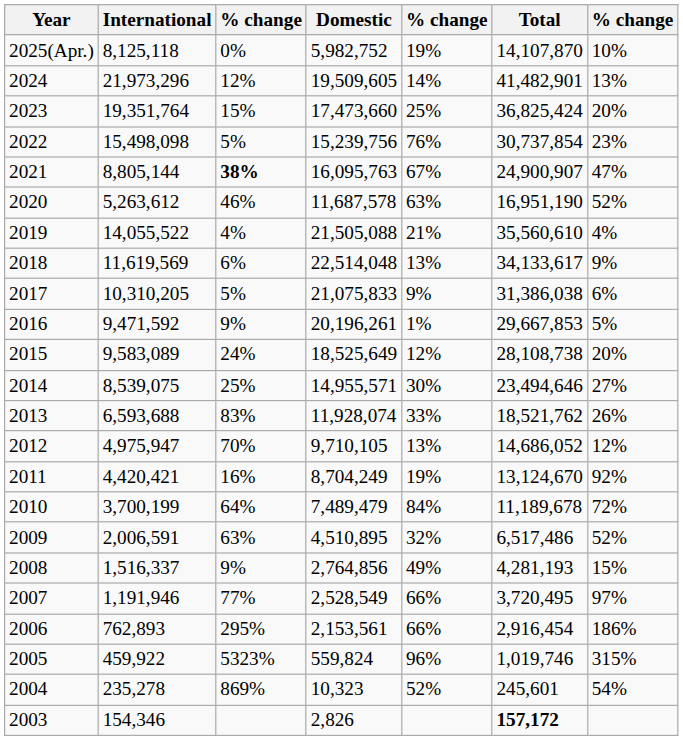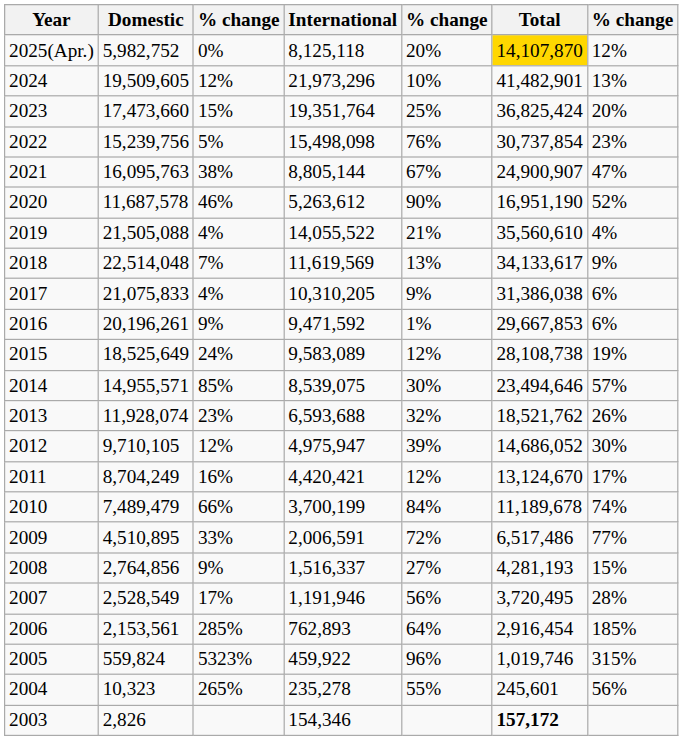 <table class="wikitable">
 <tr style="background:lightgrey;">
 <th>Year</th>
+<th>Domestic</th>
+<th>% change</th>
 <th>International</th>
-<th>% change</th>
-<th>Domestic</th>
 <th>% change</th>
 <th>Total</th>
 <th>% change</th>
 </tr>
 <tr>
 <td>2025(Apr.)</td>
+<td>5,982,752</td>
+<td> 0%</td>
 <td>8,125,118</td>
-<td> 0%</td>
-<td>5,982,752</td>
-<td> 19%</td>
-<td>14,107,870</td>
-<td> 10%</td>
+<td> 20%</td>
+<td style="background: gold;">14,107,870</td>
+<td> 12%</td>
 </tr>
 <tr>
 <td>2024</td>
+<td>19,509,605</td>
+<td> 12%</td>
 <td>21,973,296</td>
-<td> 12%</td>
-<td>19,509,605</td>
-<td> 14%</td>
+<td> 10%</td>
 <td>41,482,901</td>
 <td> 13%</td>
 </tr>
 <tr>
 <td>2023</td>
+<td>17,473,660</td>
+<td> 15%</td>
 <td>19,351,764</td>
-<td> 15%</td>
-<td>17,473,660</td>
 <td> 25%</td>
 <td>36,825,424</td>
 <td> 20%</td>
 </tr>
 <tr>
 <td>2022</td>
+<td>15,239,756</td>
+<td> 5%</td>
 <td>15,498,098</td>
-<td> 5%</td>
-<td>15,239,756</td>
 <td> 76%</td>
 <td>30,737,854</td>
 <td> 23%</td>
 </tr>
 <tr>
 <td>2021</td>
+<td>16,095,763</td>
+<td> 38%</td>
 <td>8,805,144</td>
-<td><strong> 38%</strong></td>
-<td>16,095,763</td>
 <td> 67%</td>
 <td>24,900,907</td>
 <td> 47%</td>
 </tr>
 <tr>
 <td>2020</td>
+<td>11,687,578</td>
+<td> 46%</td>
 <td>5,263,612</td>
-<td> 46%</td>
-<td>11,687,578</td>
-<td> 63%</td>
+<td> 90%</td>
 <td>16,951,190</td>
 <td> 52%</td>
 </tr>
 <tr>
 <td>2019</td>
+<td>21,505,088</td>
+<td> 4%</td>
 <td>14,055,522</td>
-<td> 4%</td>
-<td>21,505,088</td>
 <td> 21%</td>
 <td>35,560,610</td>
 <td> 4%</td>
 </tr>
 <tr>
 <td>2018</td>
+<td>22,514,048</td>
+<td> 7%</td>
 <td>11,619,569</td>
-<td> 6%</td>
-<td>22,514,048</td>
 <td> 13%</td>
 <td>34,133,617</td>
 <td> 9%</td>
 </tr>
 <tr>
 <td>2017</td>
+<td>21,075,833</td>
+<td> 4%</td>
 <td>10,310,205</td>
-<td> 5%</td>
-<td>21,075,833</td>
 <td> 9%</td>
 <td>31,386,038</td>
 <td> 6%</td>
 </tr>
 <tr>
 <td>2016</td>
+<td>20,196,261</td>
+<td> 9%</td>
 <td>9,471,592</td>
-<td> 9%</td>
-<td>20,196,261</td>
 <td> 1%</td>
 <td>29,667,853</td>
-<td> 5%</td>
+<td> 6%</td>
 </tr>
 <tr>
 <td>2015</td>
+<td>18,525,649</td>
+<td> 24%</td>
 <td>9,583,089</td>
-<td> 24%</td>
-<td>18,525,649</td>
 <td> 12%</td>
 <td>28,108,738</td>
-<td> 20%</td>
+<td> 19%</td>
 </tr>
 <tr>
 <td>2014</td>
+<td>14,955,571</td>
+<td> 85%</td>
 <td>8,539,075</td>
-<td> 25%</td>
-<td>14,955,571</td>
 <td> 30%</td>
 <td>23,494,646</td>
-<td> 27%</td>
+<td> 57%</td>
 </tr>
 <tr>
 <td>2013</td>
+<td>11,928,074</td>
+<td> 23%</td>
 <td>6,593,688</td>
-<td> 83%</td>
-<td>11,928,074</td>
-<td> 33%</td>
+<td> 32%</td>
 <td>18,521,762</td>
 <td> 26%</td>
 </tr>
 <tr>
 <td>2012</td>
+<td>9,710,105</td>
+<td> 12%</td>
 <td>4,975,947</td>
-<td> 70%</td>
-<td>9,710,105</td>
-<td> 13%</td>
+<td> 39%</td>
 <td>14,686,052</td>
-<td> 12%</td>
+<td> 30%</td>
 </tr>
 <tr>
 <td>2011</td>
+<td>8,704,249</td>
+<td> 16%</td>
 <td>4,420,421</td>
-<td> 16%</td>
-<td>8,704,249</td>
-<td> 19%</td>
+<td> 12%</td>
 <td>13,124,670</td>
-<td> 92%</td>
+<td> 17%</td>
 </tr>
 <tr>
 <td>2010</td>
+<td>7,489,479</td>
+<td> 66%</td>
 <td>3,700,199</td>
-<td> 64%</td>
-<td>7,489,479</td>
 <td> 84%</td>
 <td>11,189,678</td>
-<td> 72%</td>
+<td> 74%</td>
 </tr>
 <tr>
 <td>2009</td>
+<td>4,510,895</td>
+<td> 33%</td>
 <td>2,006,591</td>
-<td> 63%</td>
-<td>4,510,895</td>
-<td> 32%</td>
+<td> 72%</td>
 <td>6,517,486</td>
-<td> 52%</td>
+<td> 77%</td>
 </tr>
 <tr>
 <td>2008</td>
+<td>2,764,856</td>
+<td> 9%</td>
 <td>1,516,337</td>
-<td> 9%</td>
-<td>2,764,856</td>
-<td> 49%</td>
+<td> 27%</td>
 <td>4,281,193</td>
 <td> 15%</td>
 </tr>
 <tr>
 <td>2007</td>
+<td>2,528,549</td>
+<td> 17%</td>
 <td>1,191,946</td>
-<td> 77%</td>
-<td>2,528,549</td>
-<td> 66%</td>
+<td> 56%</td>
 <td>3,720,495</td>
-<td> 97%</td>
+<td> 28%</td>
 </tr>
 <tr>
 <td>2006</td>
+<td>2,153,561</td>
+<td> 285%</td>
 <td>762,893</td>
-<td> 295%</td>
-<td>2,153,561</td>
-<td> 66%</td>
+<td> 64%</td>
 <td>2,916,454</td>
-<td> 186%</td>
+<td> 185%</td>
 </tr>
 <tr>
 <td>2005</td>
+<td>559,824</td>
+<td> 5323%</td>
 <td>459,922</td>
-<td> 5323%</td>
-<td>559,824</td>
 <td> 96%</td>
 <td>1,019,746</td>
 <td> 315%</td>
 </tr>
 <tr>
 <td>2004</td>
+<td>10,323</td>
+<td> 265%</td>
 <td>235,278</td>
-<td> 869%</td>
-<td>10,323</td>
-<td> 52%</td>
+<td> 55%</td>
 <td>245,601</td>
-<td> 54%</td>
+<td> 56%</td>
 </tr>
 <tr>
 <td>2003</td>
+<td>2,826</td>
+<td></td>
 <td>154,346</td>
-<td></td>
-<td>2,826</td>
 <td></td>
 <td><strong>157,172</strong></td>
 <td></td>
 </tr>
 </table>
